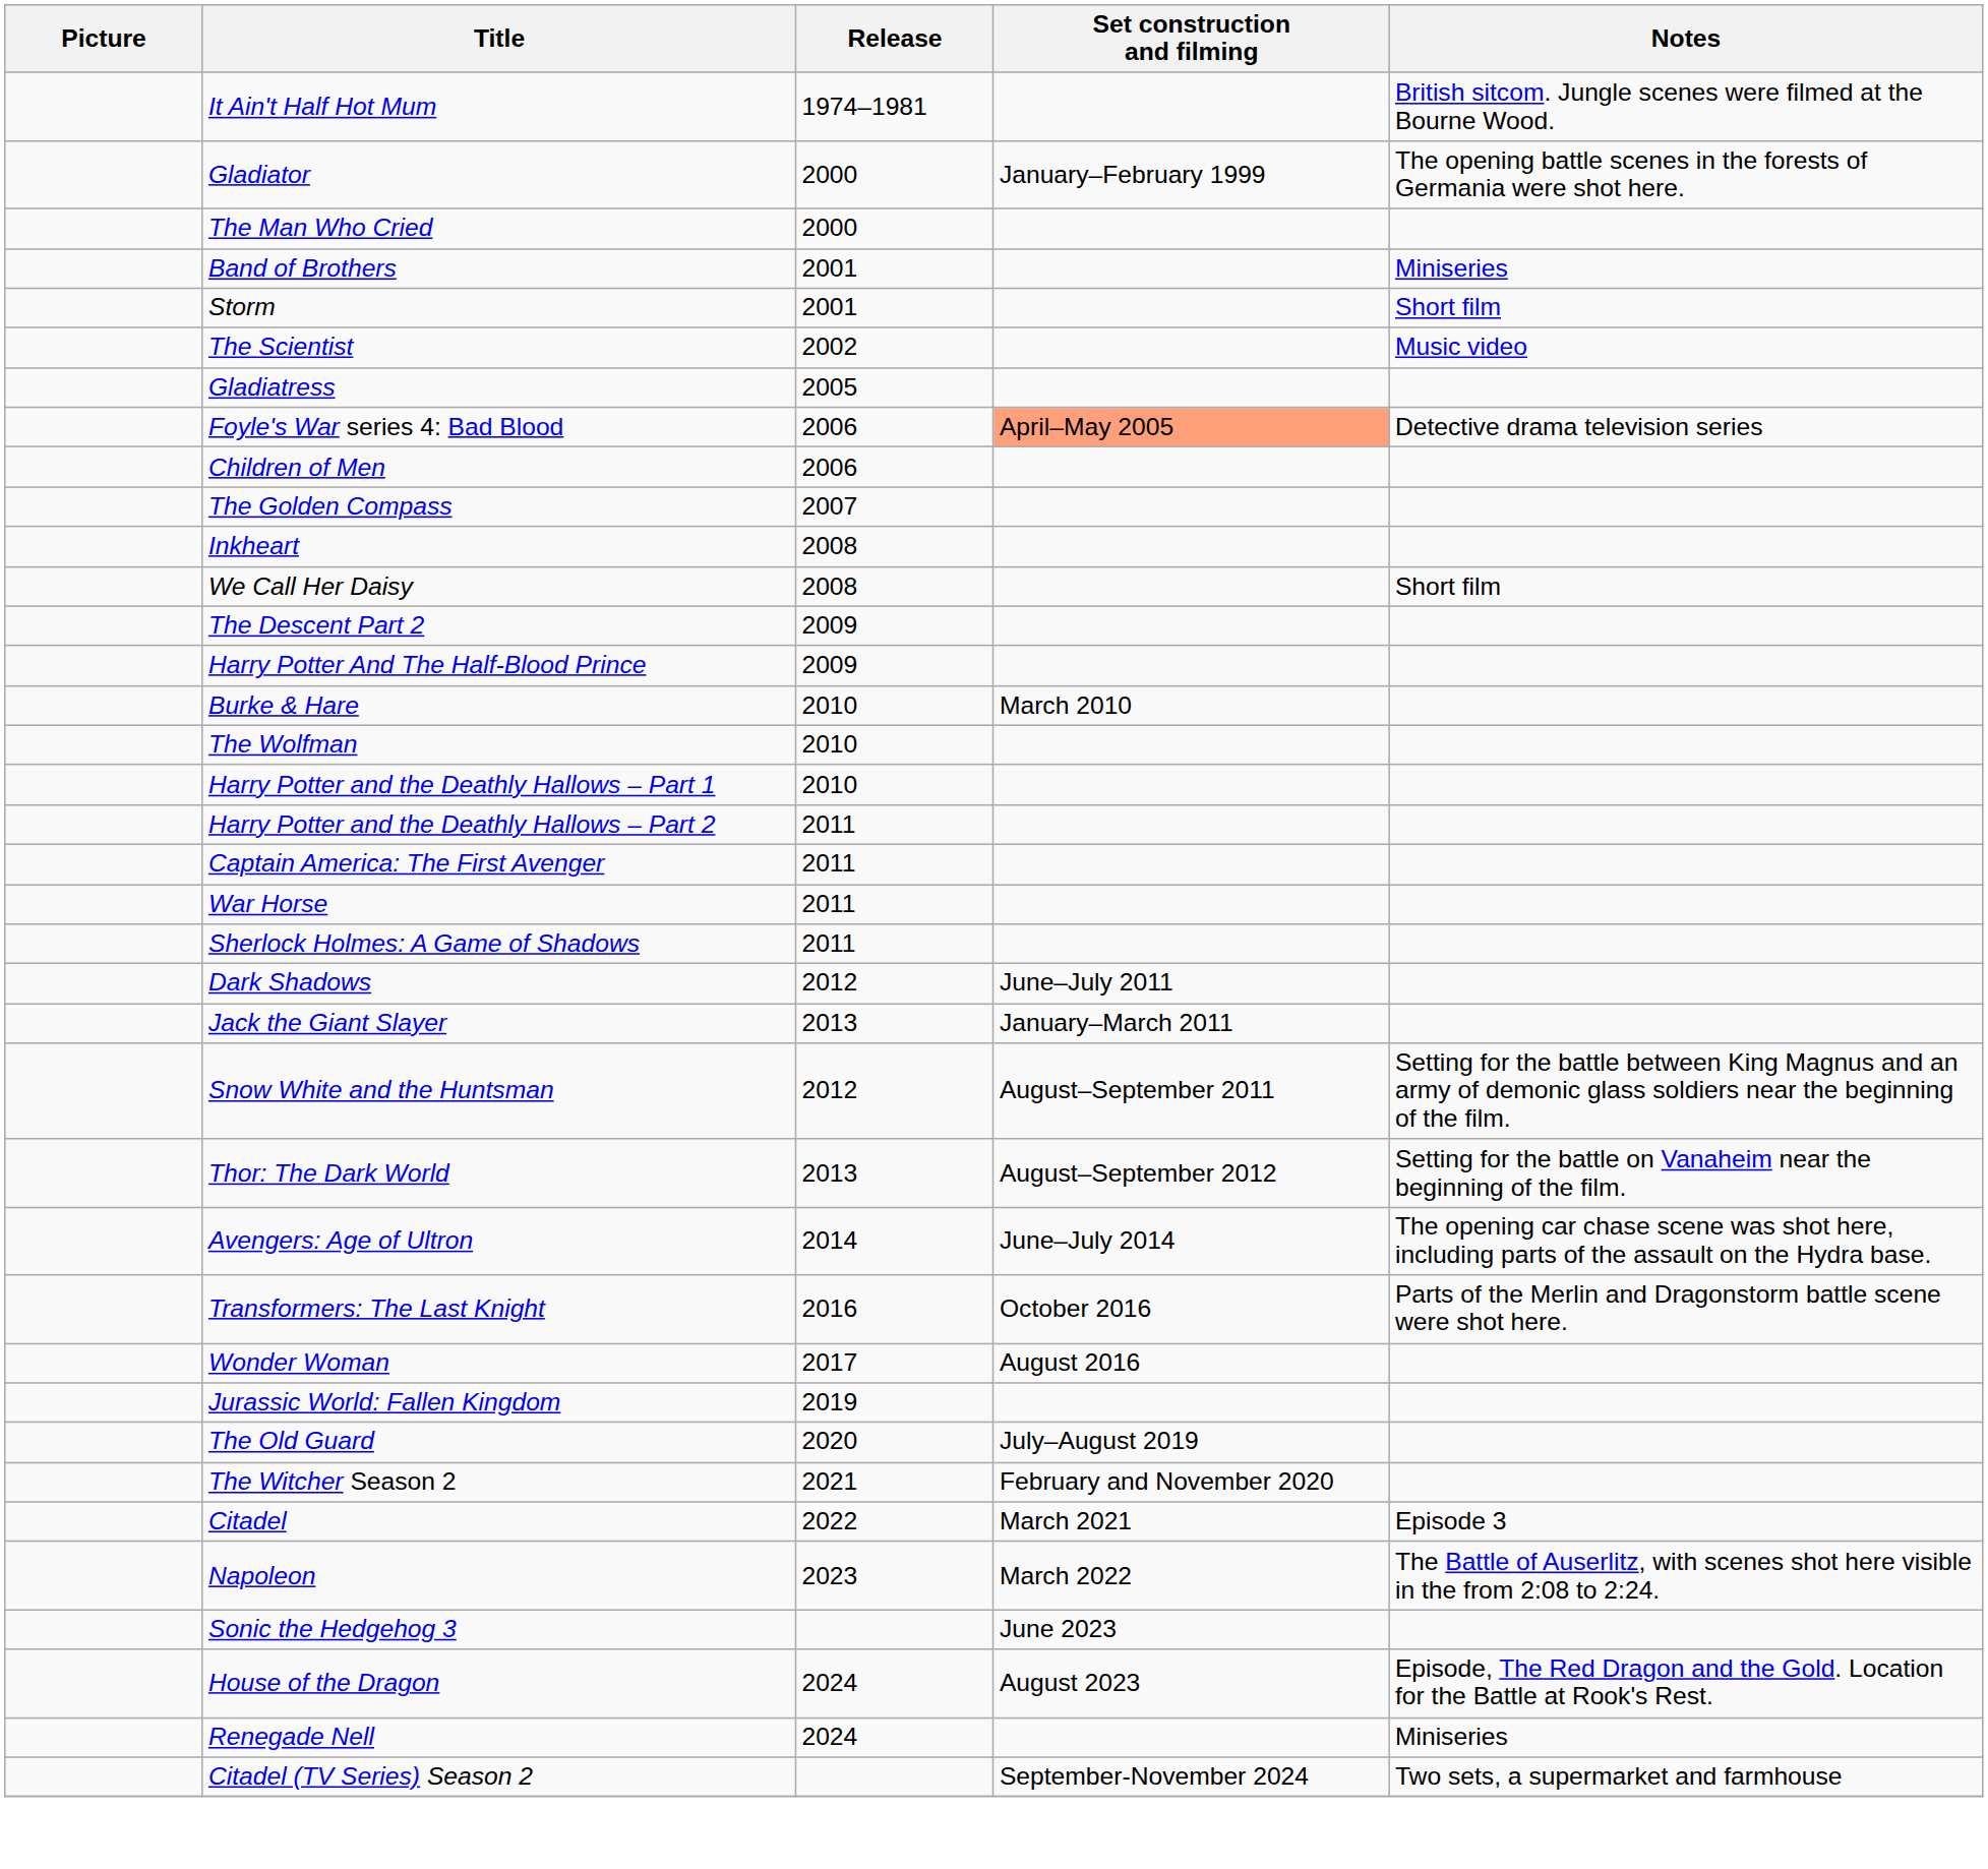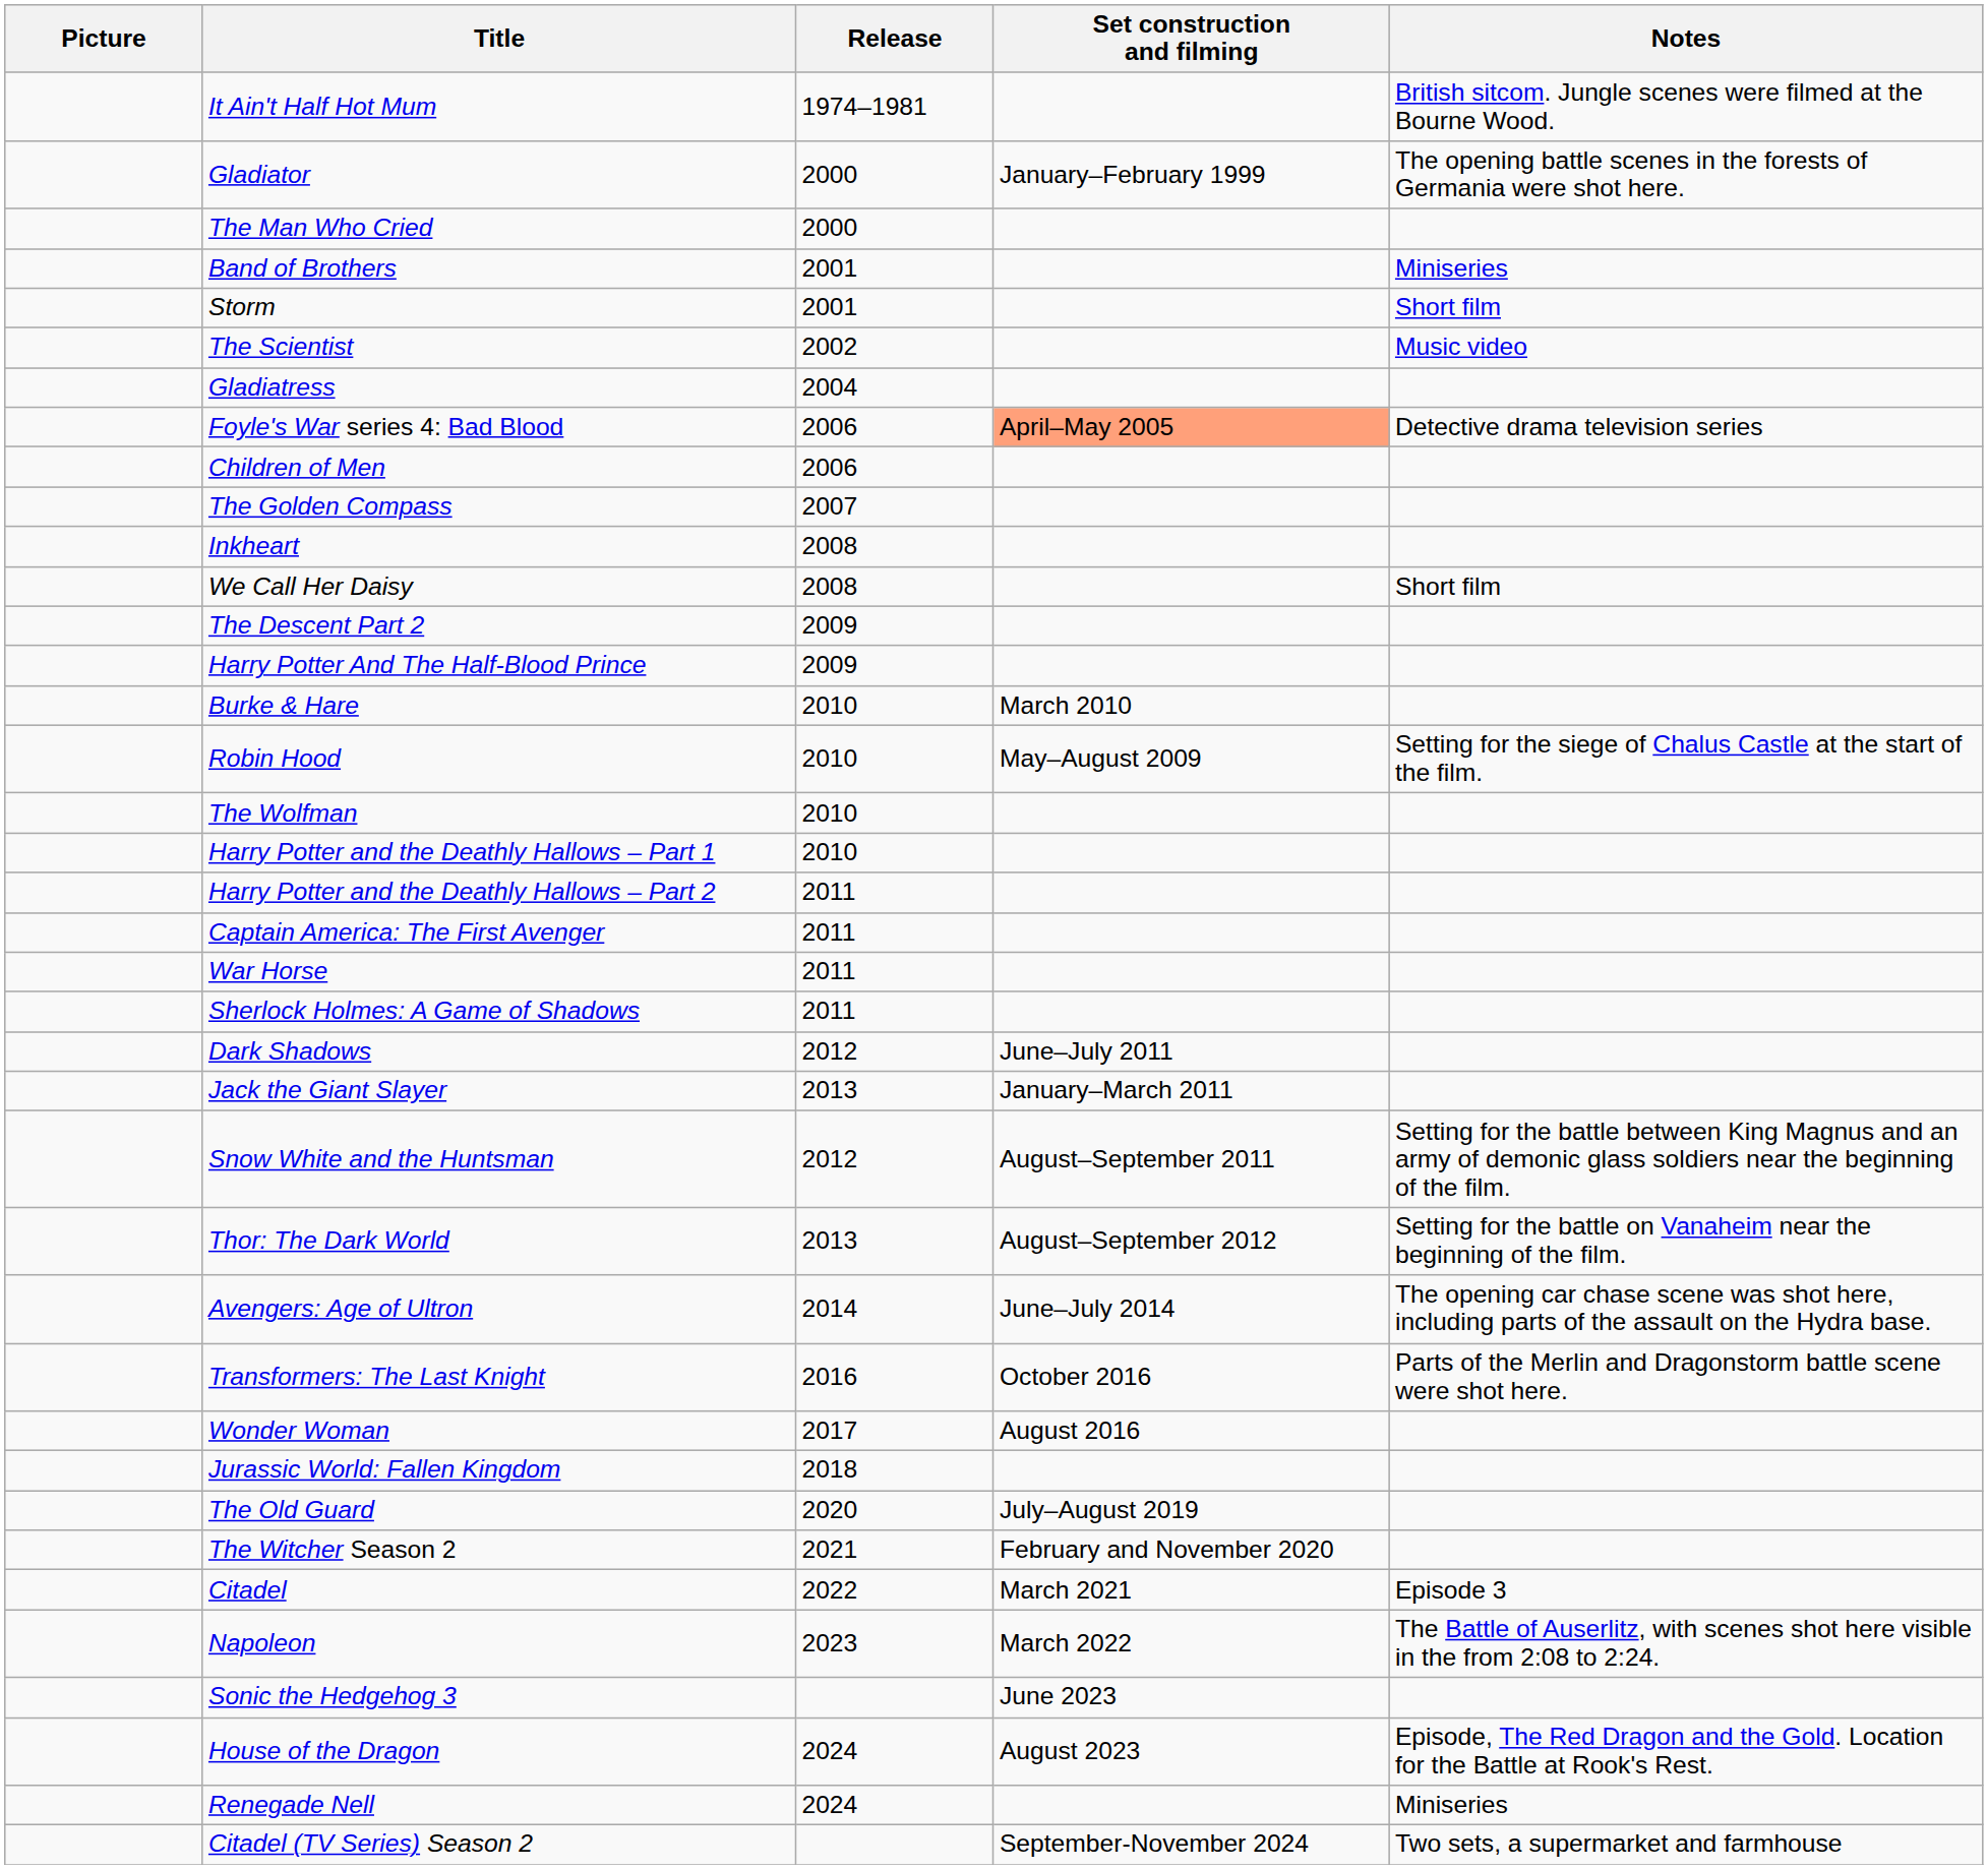 <table class="wikitable" style="width: 100%">
 <tr>
 <th width="10%">Picture</th>
 <th width="30%">Title</th>
 <th width="10%">Release</th>
 <th width="20%">Set construction<br> and filming</th>
 <th width="30%">Notes</th>
 </tr>
 <tr>
 <td></td>
 <td><em><a href='#'>It Ain't Half Hot Mum</a></em></td>
 <td>1974–1981</td>
 <td></td>
 <td><a href='#'>British sitcom</a>. Jungle scenes were filmed at the Bourne Wood.</td>
 </tr>
 <tr>
 <td></td>
 <td><em><a href='#'>Gladiator</a></em></td>
 <td>2000</td>
 <td>January–February 1999</td>
 <td>The opening battle scenes in the forests of Germania were shot here.</td>
 </tr>
 <tr>
 <td></td>
 <td><em><a href='#'>The Man Who Cried</a></em></td>
 <td>2000</td>
 <td></td>
 <td></td>
 </tr>
 <tr>
 <td></td>
 <td><em><a href='#'>Band of Brothers</a></em></td>
 <td>2001</td>
 <td></td>
 <td><a href='#'>Miniseries</a></td>
 </tr>
 <tr>
 <td></td>
 <td><em>Storm</em></td>
 <td>2001</td>
 <td></td>
 <td><a href='#'>Short film</a></td>
 </tr>
 <tr>
 <td></td>
 <td><em><a href='#'>The Scientist</a></em></td>
 <td>2002</td>
 <td></td>
 <td><a href='#'>Music video</a></td>
 </tr>
 <tr>
 <td></td>
 <td><em><a href='#'>Gladiatress</a></em></td>
-<td>2005</td>
+<td>2004</td>
 <td></td>
 <td></td>
 </tr>
 <tr>
 <td></td>
 <td><em><a href='#'>Foyle's War</a></em> series 4: <a href='#'>Bad Blood</a></td>
 <td>2006</td>
 <td style="background: lightsalmon;">April–May 2005</td>
 <td>Detective drama television series</td>
 </tr>
 <tr>
 <td></td>
 <td><em><a href='#'>Children of Men</a></em></td>
 <td>2006</td>
 <td></td>
 <td></td>
 </tr>
 <tr>
 <td></td>
 <td><em><a href='#'>The Golden Compass</a></em></td>
 <td>2007</td>
 <td></td>
 <td></td>
 </tr>
 <tr>
 <td></td>
 <td><em><a href='#'>Inkheart</a></em></td>
 <td>2008</td>
 <td></td>
 <td></td>
 </tr>
 <tr>
 <td></td>
 <td><em>We Call Her Daisy</em></td>
 <td>2008</td>
 <td></td>
 <td>Short film</td>
 </tr>
 <tr>
 <td></td>
 <td><em><a href='#'>The Descent Part 2</a></em></td>
 <td>2009</td>
 <td></td>
 <td></td>
 </tr>
 <tr>
 <td></td>
 <td><em><a href='#'>Harry Potter And The Half-Blood Prince</a></em></td>
 <td>2009</td>
 <td></td>
 <td></td>
 </tr>
 <tr>
 <td></td>
 <td><em><a href='#'>Burke & Hare</a></em></td>
 <td>2010</td>
 <td>March 2010</td>
 <td></td>
+</tr>
+<tr>
+<td></td>
+<td><em><a href='#'>Robin Hood</a></em></td>
+<td>2010</td>
+<td>May–August 2009</td>
+<td>Setting for the siege of <a href='#'>Chalus Castle</a> at the start of the film.</td>
 </tr>
 <tr>
 <td></td>
 <td><em><a href='#'>The Wolfman</a></em></td>
 <td>2010</td>
 <td></td>
 <td></td>
 </tr>
 <tr>
 <td></td>
 <td><em><a href='#'>Harry Potter and the Deathly Hallows – Part 1</a></em></td>
 <td>2010</td>
 <td></td>
 <td></td>
 </tr>
 <tr>
 <td></td>
 <td><em><a href='#'>Harry Potter and the Deathly Hallows – Part 2</a></em></td>
 <td>2011</td>
 <td></td>
 <td></td>
 </tr>
 <tr>
 <td></td>
 <td><em><a href='#'>Captain America: The First Avenger</a></em></td>
 <td>2011</td>
 <td></td>
 <td></td>
 </tr>
 <tr>
 <td></td>
 <td><em><a href='#'>War Horse</a></em></td>
 <td>2011</td>
 <td></td>
 <td></td>
 </tr>
 <tr>
 <td></td>
 <td><em><a href='#'>Sherlock Holmes: A Game of Shadows</a></em></td>
 <td>2011</td>
 <td></td>
 <td></td>
 </tr>
 <tr>
 <td></td>
 <td><em><a href='#'>Dark Shadows</a></em></td>
 <td>2012</td>
 <td>June–July 2011</td>
 <td></td>
 </tr>
 <tr>
 <td></td>
 <td><em><a href='#'>Jack the Giant Slayer</a></em></td>
 <td>2013</td>
 <td>January–March 2011</td>
 <td></td>
 </tr>
 <tr>
 <td></td>
 <td><em><a href='#'>Snow White and the Huntsman</a></em></td>
 <td>2012</td>
 <td>August–September 2011</td>
 <td>Setting for the battle between King Magnus and an army of demonic glass soldiers near the beginning of the film.</td>
 </tr>
 <tr>
 <td></td>
 <td><em><a href='#'>Thor: The Dark World</a></em></td>
 <td>2013</td>
 <td>August–September 2012</td>
 <td>Setting for the battle on <a href='#'>Vanaheim</a> near the beginning of the film.</td>
 </tr>
 <tr>
 <td></td>
 <td><em><a href='#'>Avengers: Age of Ultron</a></em></td>
 <td>2014</td>
 <td>June–July 2014</td>
 <td>The opening car chase scene was shot here, including parts of the assault on the Hydra base.</td>
 </tr>
 <tr>
 <td></td>
 <td><em><a href='#'>Transformers: The Last Knight</a></em></td>
 <td>2016</td>
 <td>October 2016</td>
 <td>Parts of the Merlin and Dragonstorm battle scene were shot here.</td>
 </tr>
 <tr>
 <td></td>
 <td><em><a href='#'>Wonder Woman</a></em></td>
 <td>2017</td>
 <td>August 2016</td>
 <td></td>
 </tr>
 <tr>
 <td></td>
 <td><em><a href='#'>Jurassic World: Fallen Kingdom</a></em></td>
-<td>2019</td>
+<td>2018</td>
 <td></td>
 </tr>
 <tr>
 <td></td>
 <td><em><a href='#'>The Old Guard</a></em></td>
 <td>2020</td>
 <td>July–August 2019</td>
 <td></td>
 </tr>
 <tr>
 <td></td>
 <td><em><a href='#'>The Witcher</a></em> Season 2</td>
 <td>2021</td>
 <td>February and November 2020</td>
 <td></td>
 </tr>
 <tr>
 <td></td>
 <td><a href='#'><em>Citadel</em></a></td>
 <td>2022</td>
 <td>March 2021</td>
 <td>Episode 3</td>
 </tr>
 <tr>
 <td></td>
 <td><em><a href='#'>Napoleon</a></em></td>
 <td>2023</td>
 <td>March 2022</td>
 <td>The <a href='#'>Battle of Auserlitz</a>, with scenes shot here visible in the  from 2:08 to 2:24.</td>
 </tr>
 <tr>
 <td></td>
 <td><em><a href='#'>Sonic the Hedgehog 3</a></em></td>
 <td></td>
 <td>June 2023</td>
 <td></td>
 </tr>
 <tr>
 <td></td>
 <td><em><a href='#'>House of the Dragon</a></em></td>
 <td>2024</td>
 <td>August 2023</td>
 <td>Episode, <a href='#'>The Red Dragon and the Gold</a>. Location for the Battle at Rook's Rest.</td>
 </tr>
 <tr>
 <td></td>
 <td><em><a href='#'>Renegade Nell</a></em></td>
 <td>2024</td>
 <td></td>
 <td>Miniseries</td>
 </tr>
 <tr>
 <td></td>
 <td><em><a href='#'>Citadel (TV Series)</a> Season 2</em></td>
 <td></td>
 <td>September-November 2024</td>
 <td>Two sets, a supermarket and farmhouse</td>
 </tr>
 <tr>
 </tr>
 </table>
